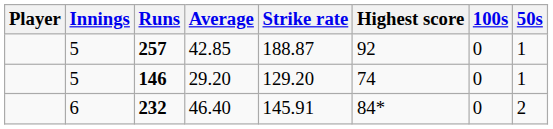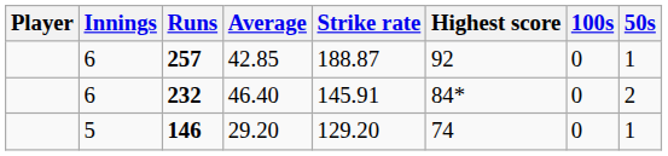 <table class="wikitable sortable">
 <tr>
 <th>Player</th>
 <th><a href='#'>Innings</a></th>
 <th><a href='#'>Runs</a></th>
 <th><a href='#'>Average</a></th>
 <th><a href='#'>Strike rate</a></th>
 <th>Highest score</th>
 <th><a href='#'>100s</a></th>
 <th><a href='#'>50s</a></th>
 </tr>
 <tr>
 <td></td>
-<td>5</td>
+<td>6</td>
 <td><strong>257</strong></td>
 <td>42.85</td>
 <td>188.87</td>
 <td>92</td>
-<td>0</td>
-<td>1</td>
-</tr>
-<tr>
-<td></td>
-<td>5</td>
-<td><strong>146</strong></td>
-<td>29.20</td>
-<td>129.20</td>
-<td>74</td>
 <td>0</td>
 <td>1</td>
 </tr>
 <tr>
 <td></td>
 <td>6</td>
 <td><strong>232</strong></td>
 <td>46.40</td>
 <td>145.91</td>
 <td>84*</td>
 <td>0</td>
 <td>2</td>
 </tr>
+<tr>
+<td></td>
+<td>5</td>
+<td><strong>146</strong></td>
+<td>29.20</td>
+<td>129.20</td>
+<td>74</td>
+<td>0</td>
+<td>1</td>
+</tr>
 </table>
